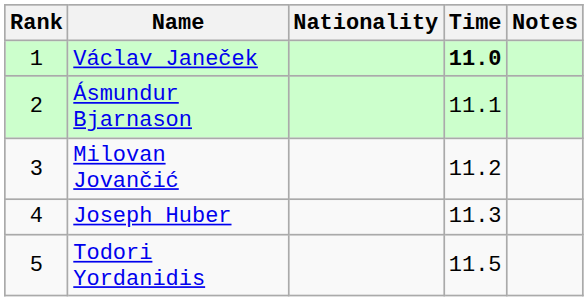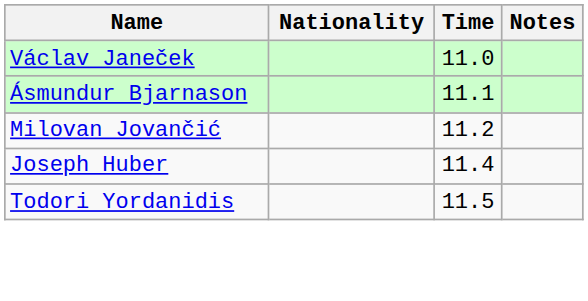 <table class="wikitable sortable" style="text-align:center;width: 55%">
 <tr>
-<th>Rank</th>
 <th>Name</th>
 <th>Nationality</th>
 <th>Time</th>
 <th>Notes</th>
 </tr>
 <tr bgcolor=ccffcc>
-<td>1</td>
 <td align=left><a href='#'>Václav Janeček</a></td>
 <td align=left></td>
-<td><strong>11.0</strong></td>
+<td>11.0</td>
 <td></td>
 </tr>
 <tr bgcolor=ccffcc>
-<td>2</td>
 <td align=left><a href='#'>Ásmundur Bjarnason</a></td>
 <td align=left></td>
 <td>11.1</td>
 <td></td>
 </tr>
 <tr>
-<td>3</td>
 <td align=left><a href='#'>Milovan Jovančić</a></td>
 <td align=left></td>
 <td>11.2</td>
 <td></td>
 </tr>
 <tr>
-<td>4</td>
 <td align=left><a href='#'>Joseph Huber</a></td>
 <td align=left></td>
-<td>11.3</td>
+<td>11.4</td>
 <td></td>
 </tr>
 <tr>
-<td>5</td>
 <td align=left><a href='#'>Todori Yordanidis</a></td>
 <td align=left></td>
 <td>11.5</td>
 <td></td>
 </tr>
 </table>
